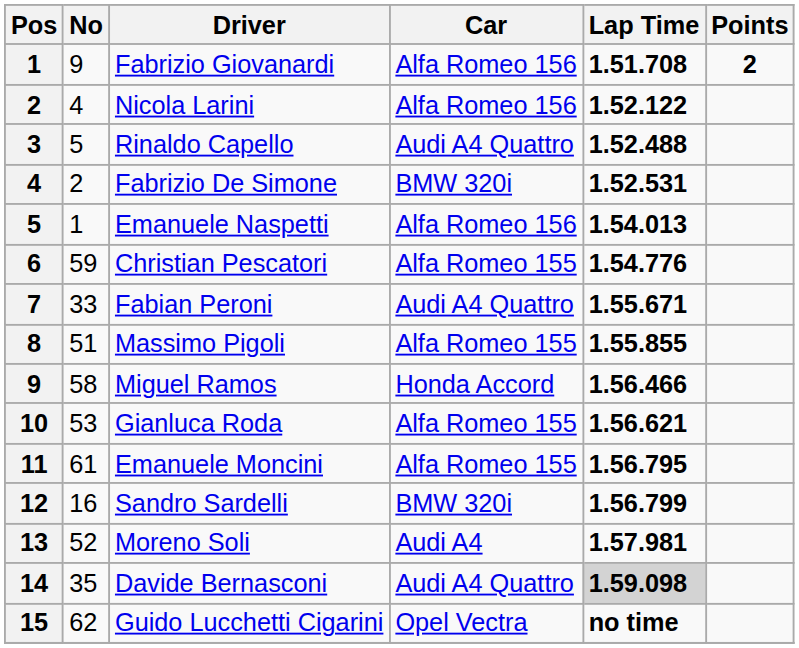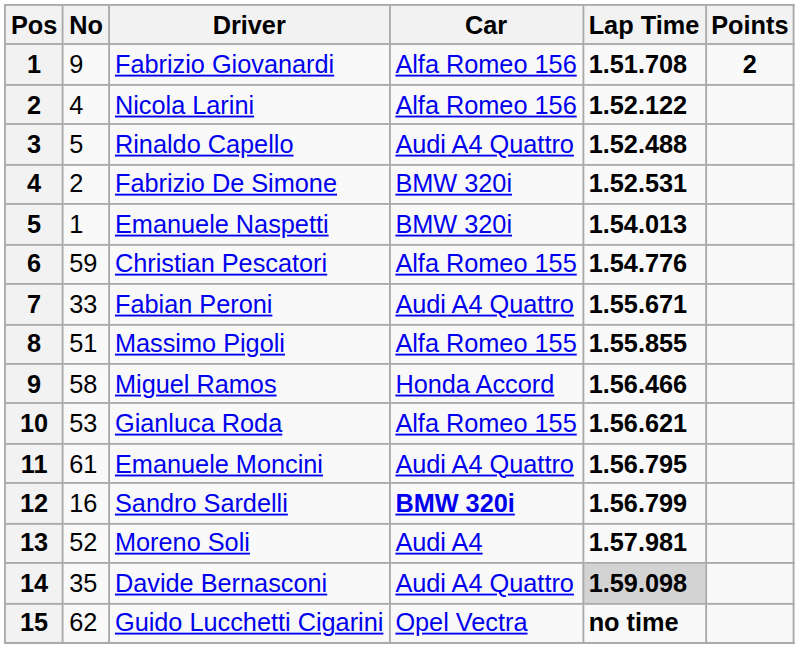 <table class="wikitable" style="font-size: 85%;">
 <tr>
 <th>Pos</th>
 <th>No</th>
 <th>Driver</th>
 <th>Car</th>
 <th>Lap Time</th>
 <th>Points</th>
 </tr>
 <tr>
 <th>1</th>
 <td>9</td>
 <td> <a href='#'>Fabrizio Giovanardi</a></td>
 <td><a href='#'>Alfa Romeo 156</a></td>
 <td><strong>1.51.708</strong></td>
 <td align=center><strong>2</strong></td>
 </tr>
 <tr>
 <th>2</th>
 <td>4</td>
 <td> <a href='#'>Nicola Larini</a></td>
 <td><a href='#'>Alfa Romeo 156</a></td>
 <td><strong>1.52.122</strong></td>
 <td></td>
 </tr>
 <tr>
 <th>3</th>
 <td>5</td>
 <td> <a href='#'>Rinaldo Capello</a></td>
 <td><a href='#'>Audi A4 Quattro</a></td>
 <td><strong>1.52.488</strong></td>
 <td></td>
 </tr>
 <tr>
 <th>4</th>
 <td>2</td>
 <td> <a href='#'>Fabrizio De Simone</a></td>
 <td><a href='#'>BMW 320i</a></td>
 <td><strong>1.52.531</strong></td>
 <td></td>
 </tr>
 <tr>
 <th>5</th>
 <td>1</td>
 <td> <a href='#'>Emanuele Naspetti</a></td>
-<td><a href='#'>Alfa Romeo 156</a></td>
+<td><a href='#'>BMW 320i</a></td>
 <td><strong>1.54.013</strong></td>
 <td></td>
 </tr>
 <tr>
 <th>6</th>
 <td>59</td>
 <td> <a href='#'>Christian Pescatori</a></td>
 <td><a href='#'>Alfa Romeo 155</a></td>
 <td><strong>1.54.776</strong></td>
 <td></td>
 </tr>
 <tr>
 <th>7</th>
 <td>33</td>
 <td> <a href='#'>Fabian Peroni</a></td>
 <td><a href='#'>Audi A4 Quattro</a></td>
 <td><strong>1.55.671</strong></td>
 <td></td>
 </tr>
 <tr>
 <th>8</th>
 <td>51</td>
 <td> <a href='#'>Massimo Pigoli</a></td>
 <td><a href='#'>Alfa Romeo 155</a></td>
 <td><strong>1.55.855</strong></td>
 <td></td>
 </tr>
 <tr>
 <th>9</th>
 <td>58</td>
 <td> <a href='#'>Miguel Ramos</a></td>
 <td><a href='#'>Honda Accord</a></td>
 <td><strong>1.56.466</strong></td>
 <td></td>
 </tr>
 <tr>
 <th>10</th>
 <td>53</td>
 <td> <a href='#'>Gianluca Roda</a></td>
 <td><a href='#'>Alfa Romeo 155</a></td>
 <td><strong>1.56.621</strong></td>
 <td></td>
 </tr>
 <tr>
 <th>11</th>
 <td>61</td>
 <td> <a href='#'>Emanuele Moncini</a></td>
-<td><a href='#'>Alfa Romeo 155</a></td>
+<td><a href='#'>Audi A4 Quattro</a></td>
 <td><strong>1.56.795</strong></td>
 <td></td>
 </tr>
 <tr>
 <th>12</th>
 <td>16</td>
 <td> <a href='#'>Sandro Sardelli</a></td>
-<td><a href='#'>BMW 320i</a></td>
+<td><strong><a href='#'>BMW 320i</a></strong></td>
 <td><strong>1.56.799</strong></td>
 <td></td>
 </tr>
 <tr>
 <th>13</th>
 <td>52</td>
 <td> <a href='#'>Moreno Soli</a></td>
 <td><a href='#'>Audi A4</a></td>
 <td><strong>1.57.981</strong></td>
 <td></td>
 </tr>
 <tr>
 <th>14</th>
 <td>35</td>
 <td> <a href='#'>Davide Bernasconi</a></td>
 <td><a href='#'>Audi A4 Quattro</a></td>
 <td style="background: lightgrey;"><strong>1.59.098</strong></td>
 <td></td>
 </tr>
 <tr>
 <th>15</th>
 <td>62</td>
 <td> <a href='#'>Guido Lucchetti Cigarini</a></td>
 <td><a href='#'>Opel Vectra</a></td>
 <td><strong>no time</strong></td>
 <td></td>
 </tr>
 <tr>
 </tr>
 </table>
